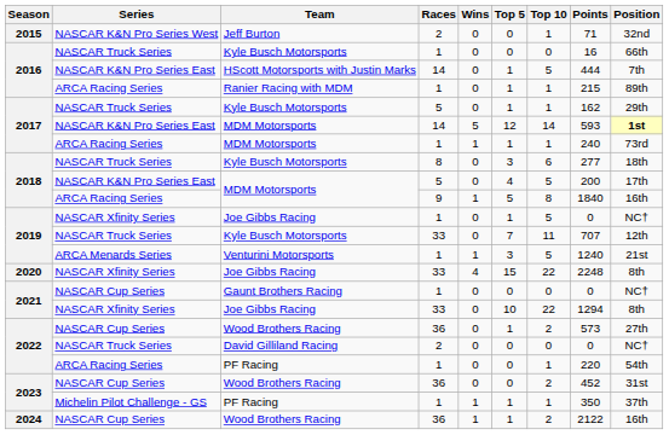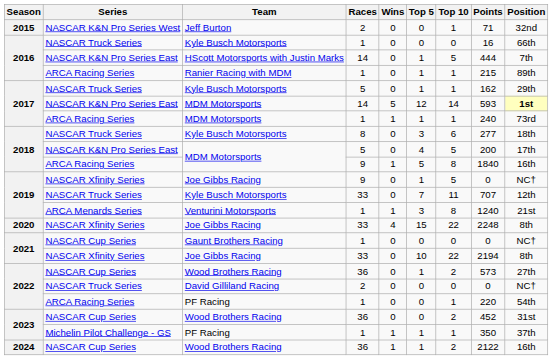 <table class="wikitable" style="font-size: 90%; text-align:center">
 <tr>
 <th>Season</th>
 <th>Series</th>
 <th>Team</th>
 <th>Races</th>
 <th>Wins</th>
 <th>Top 5</th>
 <th>Top 10</th>
 <th>Points</th>
 <th>Position</th>
 </tr>
 <tr>
 <th>2015</th>
 <td align=left><a href='#'>NASCAR K&N Pro Series West</a></td>
 <td align=left><a href='#'>Jeff Burton</a></td>
 <td>2</td>
 <td>0</td>
 <td>0</td>
 <td>1</td>
 <td>71</td>
 <td>32nd</td>
 </tr>
 <tr>
 <th rowspan=3>2016</th>
 <td align=left><a href='#'>NASCAR Truck Series</a></td>
 <td align=left><a href='#'>Kyle Busch Motorsports</a></td>
 <td>1</td>
 <td>0</td>
 <td>0</td>
 <td>0</td>
 <td>16</td>
 <td>66th</td>
 </tr>
 <tr>
 <td align=left><a href='#'>NASCAR K&N Pro Series East</a></td>
 <td align=left><a href='#'>HScott Motorsports with Justin Marks</a></td>
 <td>14</td>
 <td>0</td>
 <td>1</td>
 <td>5</td>
 <td>444</td>
 <td>7th</td>
 </tr>
 <tr>
 <td align=left><a href='#'>ARCA Racing Series</a></td>
 <td align=left><a href='#'>Ranier Racing with MDM</a></td>
 <td>1</td>
 <td>0</td>
 <td>1</td>
 <td>1</td>
 <td>215</td>
 <td>89th</td>
 </tr>
 <tr>
 <th rowspan=3>2017</th>
 <td align=left><a href='#'>NASCAR Truck Series</a></td>
 <td align=left><a href='#'>Kyle Busch Motorsports</a></td>
 <td>5</td>
 <td>0</td>
 <td>1</td>
 <td>1</td>
 <td>162</td>
 <td>29th</td>
 </tr>
 <tr>
 <td align=left><a href='#'>NASCAR K&N Pro Series East</a></td>
 <td align=left><a href='#'>MDM Motorsports</a></td>
 <td>14</td>
 <td>5</td>
 <td>12</td>
 <td>14</td>
 <td>593</td>
 <td style="background:#FFFFBF;"><strong>1st</strong></td>
 </tr>
 <tr>
 <td align=left><a href='#'>ARCA Racing Series</a></td>
 <td align=left><a href='#'>MDM Motorsports</a></td>
 <td>1</td>
 <td>1</td>
 <td>1</td>
 <td>1</td>
 <td>240</td>
 <td>73rd</td>
 </tr>
 <tr>
 <th rowspan=3>2018</th>
 <td align=left><a href='#'>NASCAR Truck Series</a></td>
 <td align=left><a href='#'>Kyle Busch Motorsports</a></td>
 <td>8</td>
 <td>0</td>
 <td>3</td>
 <td>6</td>
 <td>277</td>
 <td>18th</td>
 </tr>
 <tr>
 <td align=left><a href='#'>NASCAR K&N Pro Series East</a></td>
 <td rowspan=2 align=left><a href='#'>MDM Motorsports</a></td>
 <td>5</td>
 <td>0</td>
 <td>4</td>
 <td>5</td>
 <td>200</td>
 <td>17th</td>
 </tr>
 <tr>
 <td align=left><a href='#'>ARCA Racing Series</a></td>
 <td>9</td>
 <td>1</td>
 <td>5</td>
 <td>8</td>
 <td>1840</td>
 <td>16th</td>
 </tr>
 <tr>
 <th rowspan=3>2019</th>
 <td align=left><a href='#'>NASCAR Xfinity Series</a></td>
 <td align=left><a href='#'>Joe Gibbs Racing</a></td>
-<td>1</td>
+<td>9</td>
 <td>0</td>
 <td>1</td>
 <td>5</td>
 <td>0</td>
 <td>NC†</td>
 </tr>
 <tr>
 <td align=left><a href='#'>NASCAR Truck Series</a></td>
 <td align=left><a href='#'>Kyle Busch Motorsports</a></td>
 <td>33</td>
 <td>0</td>
 <td>7</td>
 <td>11</td>
 <td>707</td>
 <td>12th</td>
 </tr>
 <tr>
 <td align=left><a href='#'>ARCA Menards Series</a></td>
 <td align=left><a href='#'>Venturini Motorsports</a></td>
 <td>1</td>
 <td>1</td>
 <td>3</td>
-<td>5</td>
+<td>8</td>
 <td>1240</td>
 <td>21st</td>
 </tr>
 <tr>
 <th>2020</th>
 <td align=left><a href='#'>NASCAR Xfinity Series</a></td>
 <td align=left><a href='#'>Joe Gibbs Racing</a></td>
 <td>33</td>
 <td>4</td>
 <td>15</td>
 <td>22</td>
 <td>2248</td>
 <td>8th</td>
 </tr>
 <tr>
 <th rowspan=2>2021</th>
 <td align=left><a href='#'>NASCAR Cup Series</a></td>
 <td align=left><a href='#'>Gaunt Brothers Racing</a></td>
 <td>1</td>
 <td>0</td>
 <td>0</td>
 <td>0</td>
 <td>0</td>
 <td>NC†</td>
 </tr>
 <tr>
 <td align=left><a href='#'>NASCAR Xfinity Series</a></td>
 <td align=left><a href='#'>Joe Gibbs Racing</a></td>
 <td>33</td>
 <td>0</td>
 <td>10</td>
 <td>22</td>
-<td>1294</td>
+<td>2194</td>
 <td>8th</td>
 </tr>
 <tr>
 <th rowspan=3>2022</th>
 <td align=left><a href='#'>NASCAR Cup Series</a></td>
 <td align=left><a href='#'>Wood Brothers Racing</a></td>
 <td>36</td>
 <td>0</td>
 <td>1</td>
 <td>2</td>
 <td>573</td>
 <td>27th</td>
 </tr>
 <tr>
 <td align=left><a href='#'>NASCAR Truck Series</a></td>
 <td align=left><a href='#'>David Gilliland Racing</a></td>
 <td>2</td>
 <td>0</td>
 <td>0</td>
 <td>0</td>
 <td>0</td>
 <td>NC†</td>
 </tr>
 <tr>
 <td align=left><a href='#'>ARCA Racing Series</a></td>
 <td align=left>PF Racing</td>
 <td>1</td>
 <td>0</td>
 <td>0</td>
 <td>1</td>
 <td>220</td>
 <td>54th</td>
 </tr>
 <tr>
 <th rowspan=2>2023</th>
 <td align=left><a href='#'>NASCAR Cup Series</a></td>
 <td align=left><a href='#'>Wood Brothers Racing</a></td>
 <td>36</td>
 <td>0</td>
 <td>0</td>
 <td>2</td>
 <td>452</td>
 <td>31st</td>
 </tr>
 <tr>
 <td align=left><a href='#'>Michelin Pilot Challenge - GS</a></td>
 <td align=left>PF Racing</td>
 <td>1</td>
 <td>1</td>
 <td>1</td>
 <td>1</td>
 <td>350</td>
 <td>37th</td>
 </tr>
 <tr>
 <th>2024</th>
 <td align=left><a href='#'>NASCAR Cup Series</a></td>
 <td align=left><a href='#'>Wood Brothers Racing</a></td>
 <td>36</td>
 <td>1</td>
 <td>1</td>
 <td>2</td>
 <td>2122</td>
 <td>16th</td>
 </tr>
 </table>
